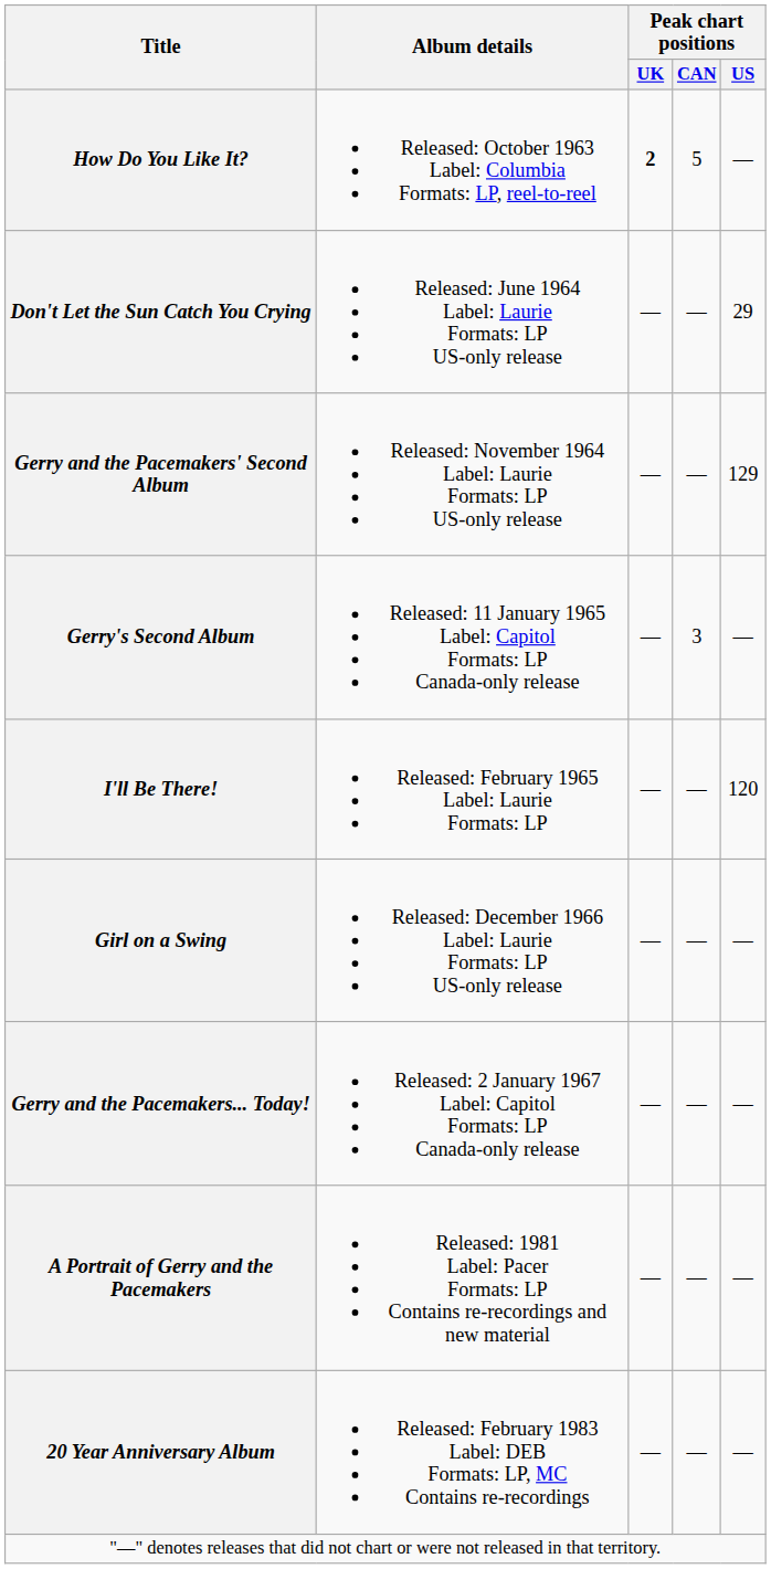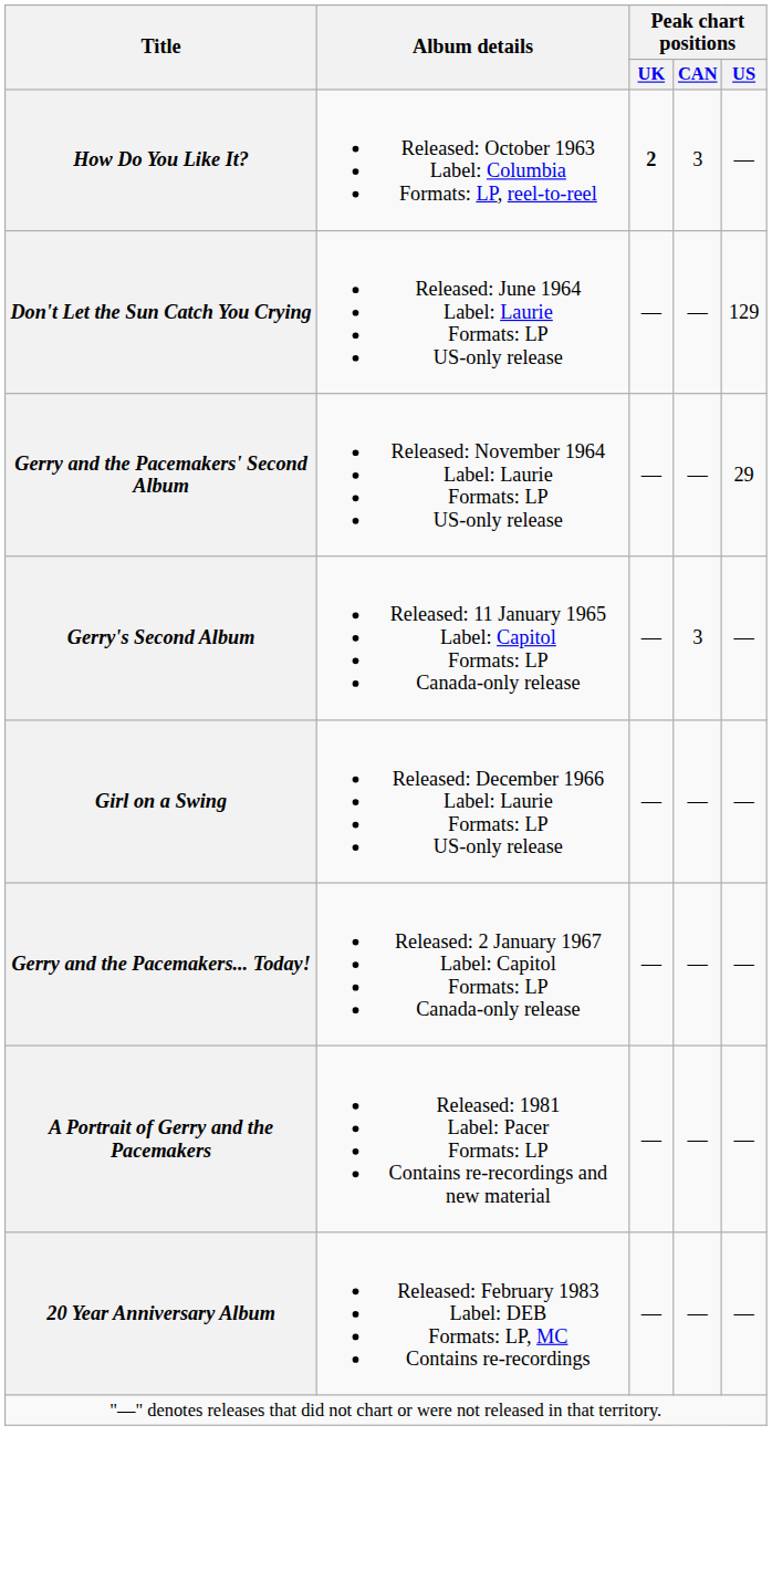 <table class="wikitable plainrowheaders" style="text-align:center;">
 <tr>
 <th rowspan="2" scope="col" style="width:15em;">Title</th>
 <th rowspan="2" scope="col" style="width:15em;">Album details</th>
 <th colspan="3">Peak chart positions</th>
 </tr>
 <tr>
 <th scope="col" style="width:2em;font-size:90%;"><a href='#'>UK</a><br></th>
 <th scope="col" style="width:2em;font-size:90%;"><a href='#'>CAN</a><br></th>
 <th scope="col" style="width:2em;font-size:90%;"><a href='#'>US</a><br></th>
 </tr>
 <tr>
 <th scope="row"><em>How Do You Like It?</em> </th>
 <td><br><ul><li>Released: October 1963</li><li>Label: <a href='#'>Columbia</a></li><li>Formats: <a href='#'>LP</a>, <a href='#'>reel-to-reel</a></li></ul></td>
 <td><strong>2</strong></td>
-<td>5</td>
+<td>3</td>
 <td>—</td>
 </tr>
 <tr>
 <th scope="row"><em>Don't Let the Sun Catch You Crying</em></th>
 <td><br><ul><li>Released: June 1964</li><li>Label: <a href='#'>Laurie</a></li><li>Formats: LP</li><li>US-only release</li></ul></td>
 <td>—</td>
 <td>—</td>
-<td>29</td>
+<td>129</td>
 </tr>
 <tr>
 <th scope="row"><em>Gerry and the Pacemakers' Second Album</em></th>
 <td><br><ul><li>Released: November 1964</li><li>Label: Laurie</li><li>Formats: LP</li><li>US-only release</li></ul></td>
 <td>—</td>
 <td>—</td>
-<td>129</td>
+<td>29</td>
 </tr>
 <tr>
 <th scope="row"><em>Gerry's Second Album</em></th>
 <td><br><ul><li>Released: 11 January 1965</li><li>Label: <a href='#'>Capitol</a></li><li>Formats: LP</li><li>Canada-only release</li></ul></td>
 <td>—</td>
 <td>3</td>
 <td>—</td>
-</tr>
-<tr>
-<th scope="row"><em>I'll Be There!</em></th>
-<td><br><ul><li>Released: February 1965</li><li>Label: Laurie</li><li>Formats: LP</li></ul></td>
-<td>—</td>
-<td>—</td>
-<td>120</td>
 </tr>
 <tr>
 <th scope="row"><em>Girl on a Swing</em></th>
 <td><br><ul><li>Released: December 1966</li><li>Label: Laurie</li><li>Formats: LP</li><li>US-only release</li></ul></td>
 <td>—</td>
 <td>—</td>
 <td>—</td>
 </tr>
 <tr>
 <th scope="row"><em>Gerry and the Pacemakers... Today!</em></th>
 <td><br><ul><li>Released: 2 January 1967</li><li>Label: Capitol</li><li>Formats: LP</li><li>Canada-only release</li></ul></td>
 <td>—</td>
 <td>—</td>
 <td>—</td>
 </tr>
 <tr>
 <th scope="row"><em>A Portrait of Gerry and the Pacemakers</em></th>
 <td><br><ul><li>Released: 1981</li><li>Label: Pacer</li><li>Formats: LP</li><li>Contains re-recordings and new material</li></ul></td>
 <td>—</td>
 <td>—</td>
 <td>—</td>
 </tr>
 <tr>
 <th scope="row"><em>20 Year Anniversary Album</em></th>
 <td><br><ul><li>Released: February 1983</li><li>Label: DEB</li><li>Formats: LP, <a href='#'>MC</a></li><li>Contains re-recordings</li></ul></td>
 <td>—</td>
 <td>—</td>
 <td>—</td>
 </tr>
 <tr>
 <td colspan="5" style="font-size:90%">"—" denotes releases that did not chart or were not released in that territory.</td>
 </tr>
 </table>
